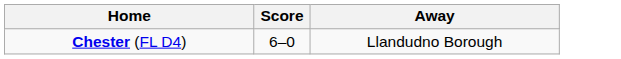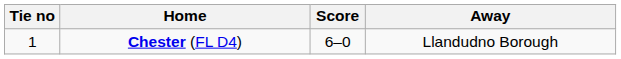 <table class="wikitable" style="text-align:center">
 <tr>
+<th width=50>Tie no</th>
 <th width=250>Home</th>
 <th width=50>Score</th>
 <th width=250>Away</th>
 </tr>
 <tr>
+<td>1</td>
 <td><strong><a href='#'>Chester</a></strong> (<a href='#'>FL D4</a>)</td>
 <td>6–0</td>
 <td>Llandudno Borough</td>
 </tr>
 </table>
